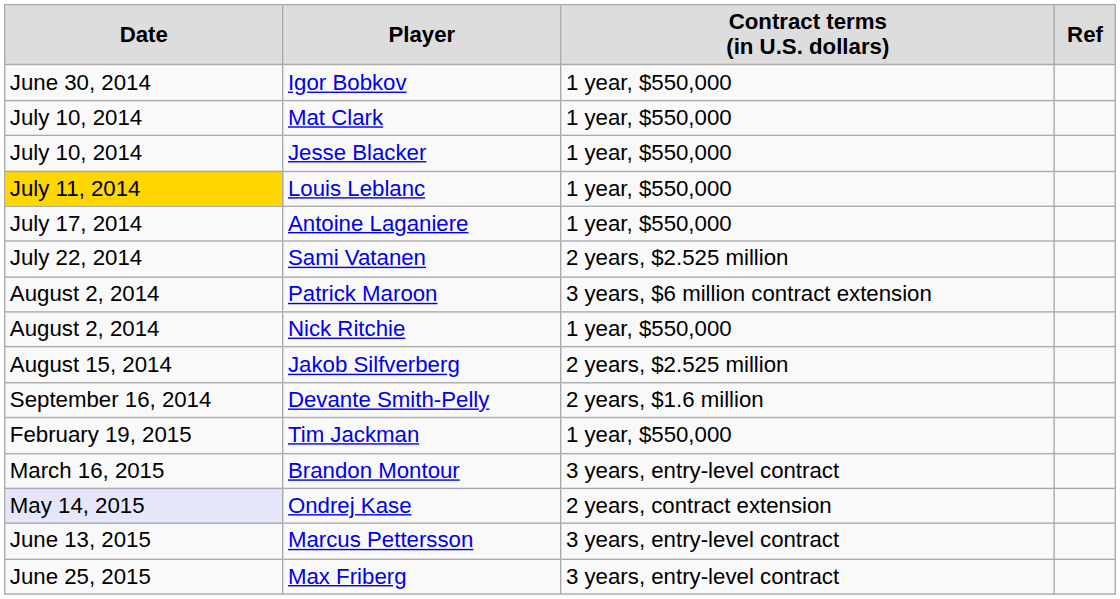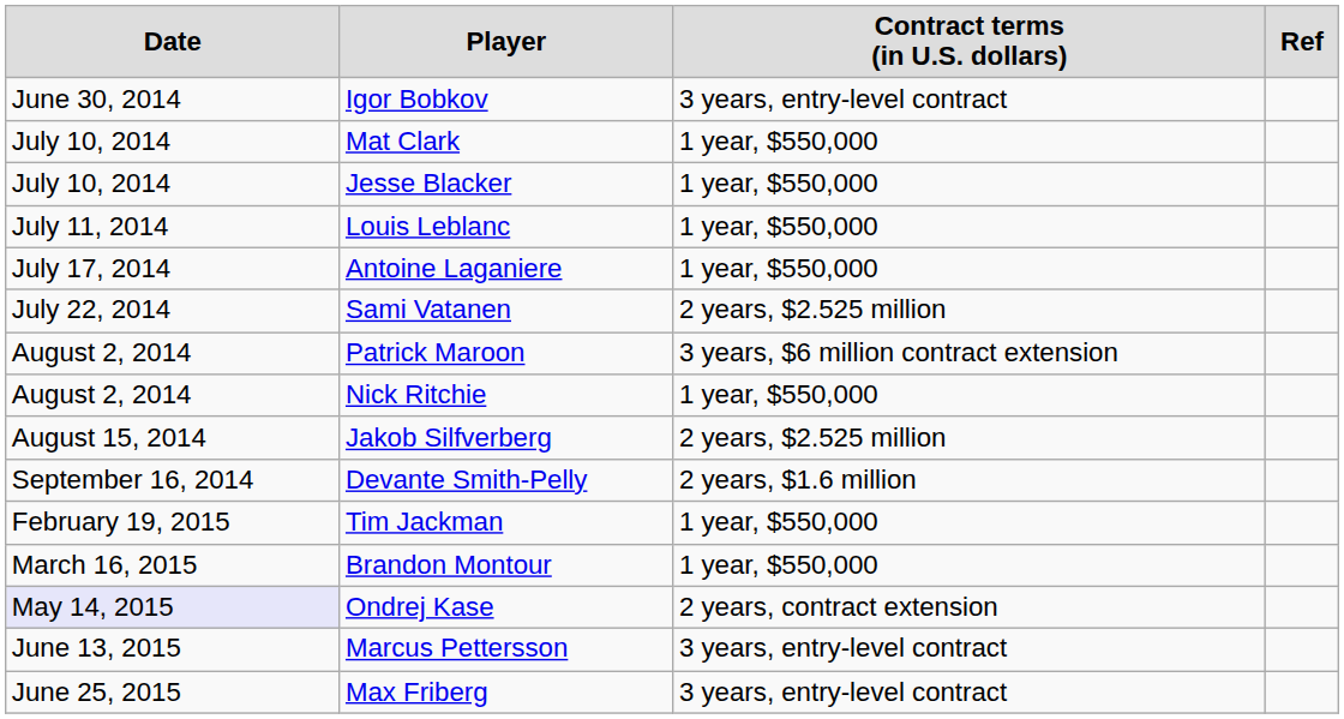 <table class="wikitable" style="border-collapse: collapse; width: 50em; padding: 3;">
 <tr align="center" bgcolor="#dddddd">
 <td><strong>Date</strong></td>
 <td><strong>Player</strong></td>
 <td><strong>Contract terms</strong><br><strong>(in U.S. dollars)</strong></td>
 <td><strong>Ref</strong></td>
 </tr>
 <tr>
 <td>June 30, 2014</td>
 <td><a href='#'>Igor Bobkov</a></td>
-<td>1 year, $550,000</td>
+<td>3 years, entry-level contract</td>
 <td></td>
 </tr>
 <tr>
 <td>July 10, 2014</td>
 <td><a href='#'>Mat Clark</a></td>
 <td>1 year, $550,000</td>
 <td></td>
 </tr>
 <tr>
 <td>July 10, 2014</td>
 <td><a href='#'>Jesse Blacker</a></td>
 <td>1 year, $550,000</td>
 <td></td>
 </tr>
 <tr>
-<td style="background: gold;">July 11, 2014</td>
+<td>July 11, 2014</td>
 <td><a href='#'>Louis Leblanc</a></td>
 <td>1 year, $550,000</td>
 <td></td>
 </tr>
 <tr>
 <td>July 17, 2014</td>
 <td><a href='#'>Antoine Laganiere</a></td>
 <td>1 year, $550,000</td>
 <td></td>
 </tr>
 <tr>
 <td>July 22, 2014</td>
 <td><a href='#'>Sami Vatanen</a></td>
 <td>2 years, $2.525 million</td>
 <td></td>
 </tr>
 <tr>
 <td>August 2, 2014</td>
 <td><a href='#'>Patrick Maroon</a></td>
 <td>3 years, $6 million contract extension</td>
 <td></td>
 </tr>
 <tr>
 <td>August 2, 2014</td>
 <td><a href='#'>Nick Ritchie</a></td>
 <td>1 year, $550,000</td>
 <td></td>
 </tr>
 <tr>
 <td>August 15, 2014</td>
 <td><a href='#'>Jakob Silfverberg</a></td>
 <td>2 years, $2.525 million</td>
 <td></td>
 </tr>
 <tr>
 <td>September 16, 2014</td>
 <td><a href='#'>Devante Smith-Pelly</a></td>
 <td>2 years, $1.6 million</td>
 <td></td>
 </tr>
 <tr>
 <td>February 19, 2015</td>
 <td><a href='#'>Tim Jackman</a></td>
 <td>1 year, $550,000</td>
 <td></td>
 </tr>
 <tr>
 <td>March 16, 2015</td>
 <td><a href='#'>Brandon Montour</a></td>
-<td>3 years, entry-level contract</td>
+<td>1 year, $550,000</td>
 <td></td>
 </tr>
 <tr>
 <td style="background: lavender;">May 14, 2015</td>
 <td><a href='#'>Ondrej Kase</a></td>
 <td>2 years, contract extension</td>
 <td></td>
 </tr>
 <tr>
 <td>June 13, 2015</td>
 <td><a href='#'>Marcus Pettersson</a></td>
 <td>3 years, entry-level contract</td>
 <td></td>
 </tr>
 <tr>
 <td>June 25, 2015</td>
 <td><a href='#'>Max Friberg</a></td>
 <td>3 years, entry-level contract</td>
 <td></td>
 </tr>
 </table>
